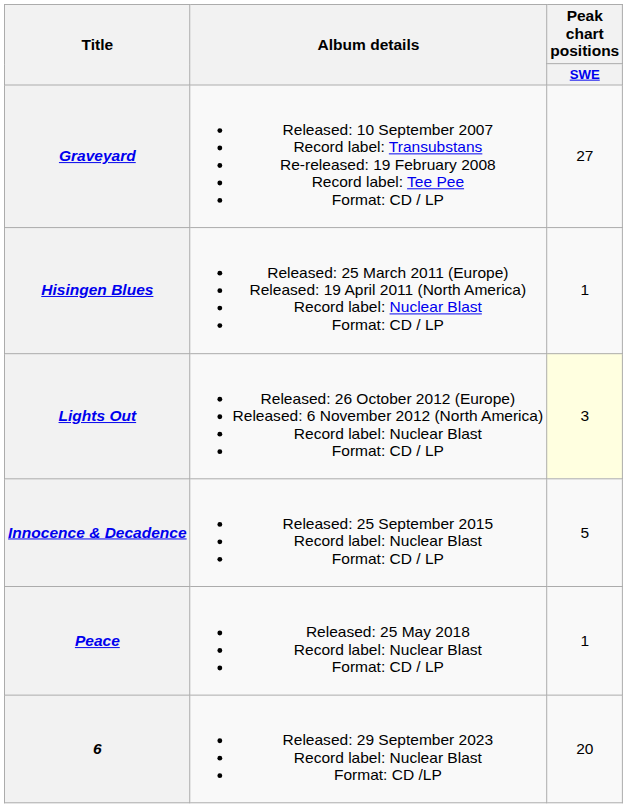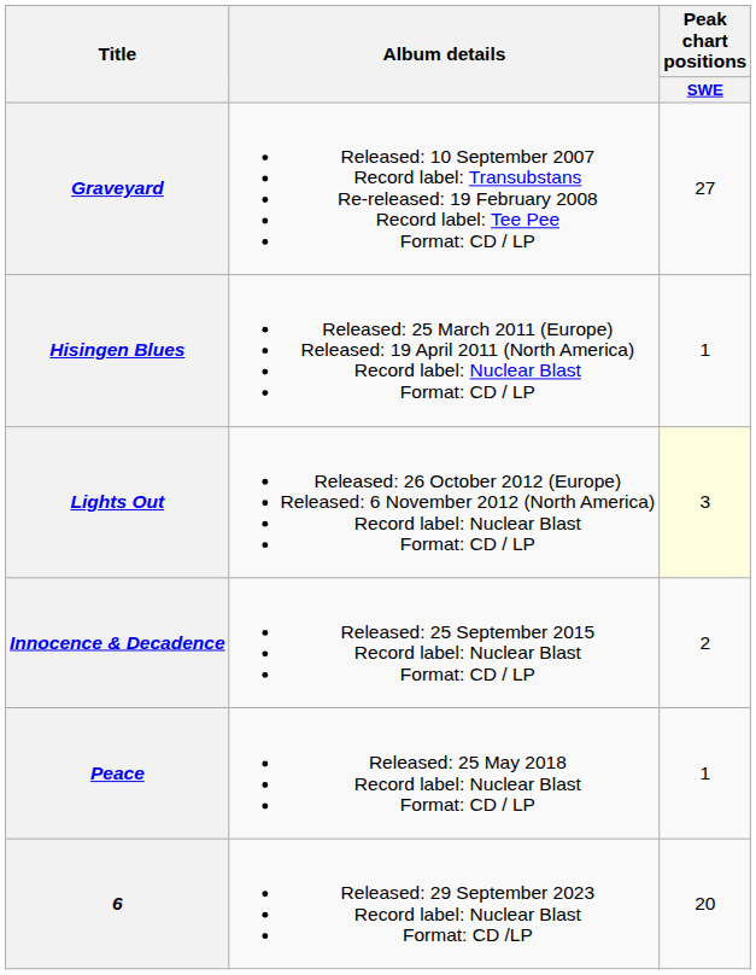 <table class="wikitable plainrowheaders" style="text-align:center;">
 <tr>
 <th scope="col" rowspan="2">Title</th>
 <th scope="col" rowspan="2">Album details</th>
 <th scope="col">Peak chart positions</th>
 </tr>
 <tr>
 <th scope="col" style="width:3em;font-size:85%;"><a href='#'>SWE</a><br></th>
 </tr>
 <tr>
 <th scope="row"><em><a href='#'>Graveyard</a></em></th>
 <td><br><ul><li>Released: 10 September 2007</li><li>Record label: <a href='#'>Transubstans</a></li><li>Re-released: 19 February 2008</li><li>Record label: <a href='#'>Tee Pee</a></li><li>Format: CD / LP</li></ul></td>
 <td style="text-align:center;">27</td>
 </tr>
 <tr>
 <th scope="row"><em><a href='#'>Hisingen Blues</a></em></th>
 <td><br><ul><li>Released: 25 March 2011 (Europe)</li><li>Released: 19 April 2011 (North America)</li><li>Record label: <a href='#'>Nuclear Blast</a></li><li>Format: CD / LP</li></ul></td>
 <td style="text-align:center;">1</td>
 </tr>
 <tr>
 <th scope="row"><em><a href='#'>Lights Out</a></em></th>
 <td><br><ul><li>Released: 26 October 2012 (Europe)</li><li>Released: 6 November 2012 (North America)</li><li>Record label: Nuclear Blast</li><li>Format: CD / LP</li></ul></td>
 <td style="background: lightyellow; text-align:center;">3</td>
 </tr>
 <tr>
 <th scope="row"><em><a href='#'>Innocence & Decadence</a></em></th>
 <td><br><ul><li>Released: 25 September 2015</li><li>Record label: Nuclear Blast</li><li>Format: CD / LP</li></ul></td>
-<td style="text-align:center;">5</td>
+<td style="text-align:center;">2</td>
 </tr>
 <tr>
 <th scope="row"><em><a href='#'>Peace</a></em></th>
 <td><br><ul><li>Released: 25 May 2018</li><li>Record label: Nuclear Blast</li><li>Format: CD / LP</li></ul></td>
 <td style="text-align:center;">1</td>
 </tr>
 <tr>
 <th scope="row"><em>6</em></th>
 <td><br><ul><li>Released: 29 September 2023</li><li>Record label: Nuclear Blast</li><li>Format: CD /LP</li></ul></td>
 <td style="text-align:center;">20<br></td>
 </tr>
 </table>
